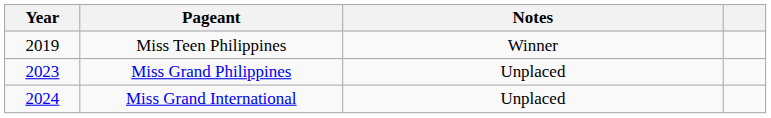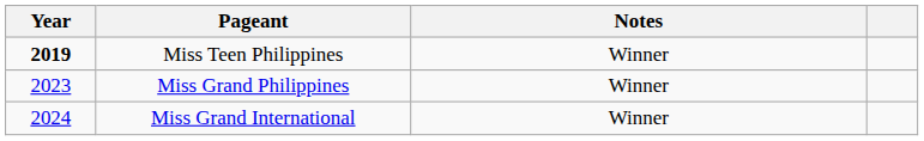 <table class="wikitable" style="margin-right: 0; text-align:center">
 <tr>
 <th scope="col" style="width: 4em;">Year</th>
 <th scope="col" style="width: 15em;">Pageant</th>
 <th scope="col" style="width: 22em;" class="unsortable">Notes</th>
 <th scope="col" style="width: 2em;" class="unsortable"></th>
 </tr>
 <tr>
-<td>2019</td>
+<td><strong>2019</strong></td>
 <td>Miss Teen Philippines</td>
 <td>Winner</td>
 <td></td>
 </tr>
 <tr>
 <td><a href='#'>2023</a></td>
 <td><a href='#'>Miss Grand Philippines</a></td>
-<td>Unplaced</td>
+<td>Winner</td>
 <td></td>
 </tr>
 <tr>
 <td><a href='#'>2024</a></td>
 <td><a href='#'>Miss Grand International</a></td>
-<td>Unplaced</td>
+<td>Winner</td>
 <td></td>
 </tr>
 </table>
